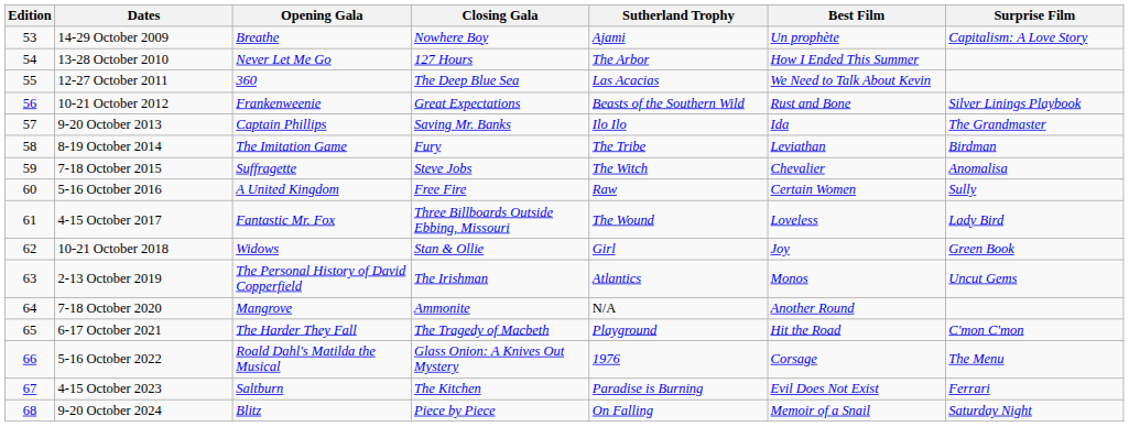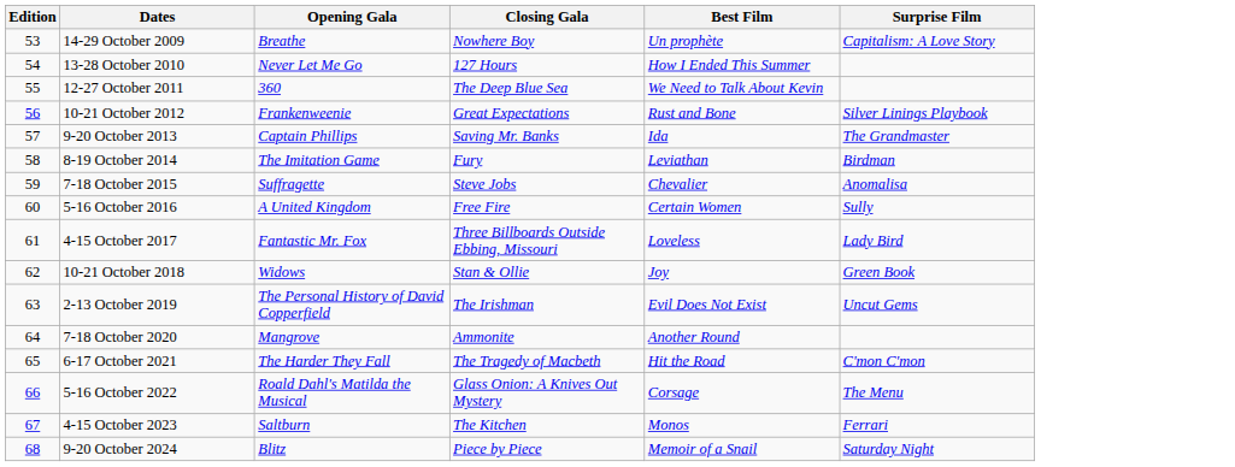 <table class="sortable wikitable plainrowheaders">
 <tr>
 <th scope="col" width=40>Edition</th>
 <th scope="col" width=200>Dates</th>
 <th scope="col" width=200>Opening Gala</th>
 <th scope="col" width=200>Closing Gala</th>
-<th scope="col" width=200>Sutherland Trophy</th>
 <th scope="col" width=200>Best Film</th>
 <th scope="col" width=200>Surprise Film</th>
 </tr>
 <tr>
 <td align=center>53</td>
 <td>14-29 October 2009</td>
 <td><em><a href='#'>Breathe</a></em></td>
 <td><em><a href='#'>Nowhere Boy</a> </em></td>
-<td><em><a href='#'>Ajami</a></em></td>
 <td><em><a href='#'>Un prophète</a></em></td>
 <td><em><a href='#'>Capitalism: A Love Story</a></em></td>
 </tr>
 <tr>
 <td align=center>54</td>
 <td>13-28 October 2010</td>
 <td><em><a href='#'>Never Let Me Go</a></em></td>
 <td><em><a href='#'>127 Hours</a></em></td>
-<td><em><a href='#'>The Arbor</a></em></td>
 <td><em><a href='#'>How I Ended This Summer</a></em></td>
 <td></td>
 </tr>
 <tr>
 <td align=center>55</td>
 <td>12-27 October 2011</td>
 <td><em><a href='#'>360</a></em></td>
 <td><em><a href='#'>The Deep Blue Sea</a></em></td>
-<td><em><a href='#'>Las Acacias</a></em></td>
 <td><em><a href='#'>We Need to Talk About Kevin</a></em></td>
 <td></td>
 </tr>
 <tr>
 <td align=center><a href='#'>56</a></td>
 <td>10-21 October 2012</td>
 <td><em><a href='#'>Frankenweenie</a></em></td>
 <td><em><a href='#'>Great Expectations</a></em></td>
-<td><em><a href='#'>Beasts of the Southern Wild</a></em></td>
 <td><em><a href='#'>Rust and Bone</a></em></td>
 <td><em><a href='#'>Silver Linings Playbook</a></em></td>
 </tr>
 <tr>
 <td align=center>57</td>
 <td>9-20 October 2013</td>
 <td><em> <a href='#'>Captain Phillips</a></em></td>
 <td><em><a href='#'>Saving Mr. Banks</a></em></td>
-<td><em><a href='#'>Ilo Ilo</a></em></td>
 <td><em><a href='#'>Ida</a></em></td>
 <td><em><a href='#'>The Grandmaster</a></em></td>
 </tr>
 <tr>
 <td align=center>58</td>
 <td>8-19 October 2014</td>
 <td><em><a href='#'>The Imitation Game</a></em></td>
 <td><em><a href='#'>Fury</a></em></td>
-<td><em><a href='#'>The Tribe</a></em></td>
 <td><em><a href='#'>Leviathan</a></em></td>
 <td><em><a href='#'>Birdman</a></em></td>
 </tr>
 <tr>
 <td align=center>59</td>
 <td>7-18 October 2015</td>
 <td><em> <a href='#'>Suffragette</a></em></td>
 <td><em><a href='#'>Steve Jobs</a></em></td>
-<td><em><a href='#'>The Witch</a></em></td>
 <td><em><a href='#'>Chevalier</a></em></td>
 <td><em><a href='#'>Anomalisa</a></em></td>
 </tr>
 <tr>
 <td align=center>60</td>
 <td>5-16 October 2016</td>
 <td><em><a href='#'>A United Kingdom</a></em></td>
 <td><em><a href='#'>Free Fire</a></em></td>
-<td><em><a href='#'>Raw</a></em></td>
 <td><em><a href='#'>Certain Women</a></em></td>
 <td><em><a href='#'>Sully</a></em></td>
 </tr>
 <tr>
 <td align=center>61</td>
 <td>4-15 October 2017</td>
 <td><em><a href='#'>Fantastic Mr. Fox</a> </em></td>
 <td><em><a href='#'>Three Billboards Outside Ebbing, Missouri</a></em></td>
-<td><em><a href='#'>The Wound</a></em></td>
 <td><em><a href='#'>Loveless</a></em></td>
 <td><em><a href='#'>Lady Bird</a></em></td>
 </tr>
 <tr>
 <td align=center>62</td>
 <td>10-21 October 2018</td>
 <td><em><a href='#'>Widows</a></em></td>
 <td><em><a href='#'>Stan & Ollie</a></em></td>
-<td><em><a href='#'>Girl</a></em></td>
 <td><em><a href='#'>Joy</a></em></td>
 <td><em><a href='#'>Green Book</a></em></td>
 </tr>
 <tr>
 <td align=center>63</td>
 <td>2-13 October 2019</td>
 <td><em><a href='#'>The Personal History of David Copperfield</a></em></td>
 <td><em><a href='#'>The Irishman</a></em></td>
-<td><em><a href='#'>Atlantics</a></em></td>
-<td><em><a href='#'>Monos</a></em></td>
+<td><em><a href='#'>Evil Does Not Exist</a></em></td>
 <td><em><a href='#'>Uncut Gems</a></em></td>
 </tr>
 <tr>
 <td align=center>64</td>
 <td>7-18 October 2020</td>
 <td><em><a href='#'>Mangrove</a></em></td>
 <td><em><a href='#'>Ammonite</a></em></td>
-<td>N/A</td>
 <td><em><a href='#'>Another Round</a></em></td>
 <td></td>
 </tr>
 <tr>
 <td align=center>65</td>
 <td>6-17 October 2021</td>
 <td><em><a href='#'>The Harder They Fall</a></em></td>
 <td><em><a href='#'>The Tragedy of Macbeth</a></em></td>
-<td><em><a href='#'>Playground</a></em></td>
 <td><em><a href='#'>Hit the Road</a></em></td>
 <td><em><a href='#'>C'mon C'mon</a></em></td>
 </tr>
 <tr>
 <td align=center><a href='#'>66</a></td>
 <td>5-16 October 2022</td>
 <td><em><a href='#'>Roald Dahl's Matilda the Musical</a></em></td>
 <td><em><a href='#'>Glass Onion: A Knives Out Mystery</a></em></td>
-<td><em><a href='#'>1976</a></em></td>
 <td><em><a href='#'>Corsage</a></em></td>
 <td><em> <a href='#'>The Menu</a></em></td>
 </tr>
 <tr>
 <td align=center><a href='#'>67</a></td>
 <td>4-15 October 2023</td>
 <td><em><a href='#'>Saltburn</a></em></td>
 <td><em><a href='#'>The Kitchen</a></em></td>
-<td><em><a href='#'>Paradise is Burning</a></em></td>
-<td><em><a href='#'>Evil Does Not Exist</a></em></td>
+<td><em><a href='#'>Monos</a></em></td>
 <td><em><a href='#'>Ferrari</a></em></td>
 </tr>
 <tr>
 <td align=center><a href='#'>68</a></td>
 <td>9-20 October 2024</td>
 <td><em><a href='#'>Blitz</a></em></td>
 <td><em><a href='#'>Piece by Piece</a></em></td>
-<td><em><a href='#'>On Falling</a></em></td>
 <td><em><a href='#'>Memoir of a Snail</a></em></td>
 <td><em><a href='#'>Saturday Night</a></em></td>
 </tr>
 </table>
